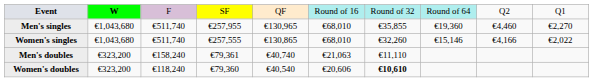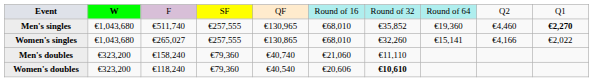 <table class=wikitable style=font-size:90%;text-align:center>
 <tr>
 <td width="130" bgcolor="#dfe2e9"><strong>Event</strong></td>
 <td width=80 bgcolor=lime><strong>W</strong></td>
 <td width=85 bgcolor=thistle>F</td>
 <td width="85" bgcolor="#ffff00">SF</td>
 <td width="85" bgcolor="#ffebcd">QF</td>
 <td width="85" bgcolor="#afeeee">Round of 16</td>
 <td width="85" bgcolor="#afeeee">Round of 32</td>
 <td width="85" bgcolor="#afeeee">Round of 64</td>
 <td width=85>Q2</td>
 <td width=85>Q1</td>
 </tr>
 <tr>
 <th style=background:#ededed>Men's singles</th>
 <td>€1,043,680</td>
 <td>€511,740</td>
-<td>€257,955</td>
+<td>€257,555</td>
 <td>€130,965</td>
 <td>€68,010</td>
-<td>€35,855</td>
+<td>€35,852</td>
 <td>€19,360</td>
 <td>€4,460</td>
-<td>€2,270</td>
+<td><strong>€2,270</strong></td>
 </tr>
 <tr>
 <th style=background:#ededed>Women's singles</th>
 <td>€1,043,680</td>
-<td>€511,740</td>
+<td>€265,027</td>
 <td>€257,555</td>
 <td>€130,865</td>
 <td>€68,010</td>
 <td>€32,260</td>
-<td>€15,146</td>
+<td>€15,141</td>
 <td>€4,166</td>
 <td>€2,022</td>
 </tr>
 <tr>
 <th style=background:#ededed>Men's doubles</th>
 <td>€323,200</td>
 <td>€158,240</td>
-<td>€79,361</td>
+<td>€79,360</td>
 <td>€40,740</td>
-<td>€21,063</td>
+<td>€21,060</td>
 <td>€11,110</td>
 <td></td>
 <td></td>
 <td></td>
 </tr>
 <tr>
 <th style=background:#ededed>Women's doubles</th>
 <td>€323,200</td>
 <td>€118,240</td>
 <td>€79,360</td>
 <td>€40,540</td>
 <td>€20,606</td>
 <td><strong>€10,610</strong></td>
 <td></td>
 <td></td>
 <td></td>
 </tr>
 </table>
